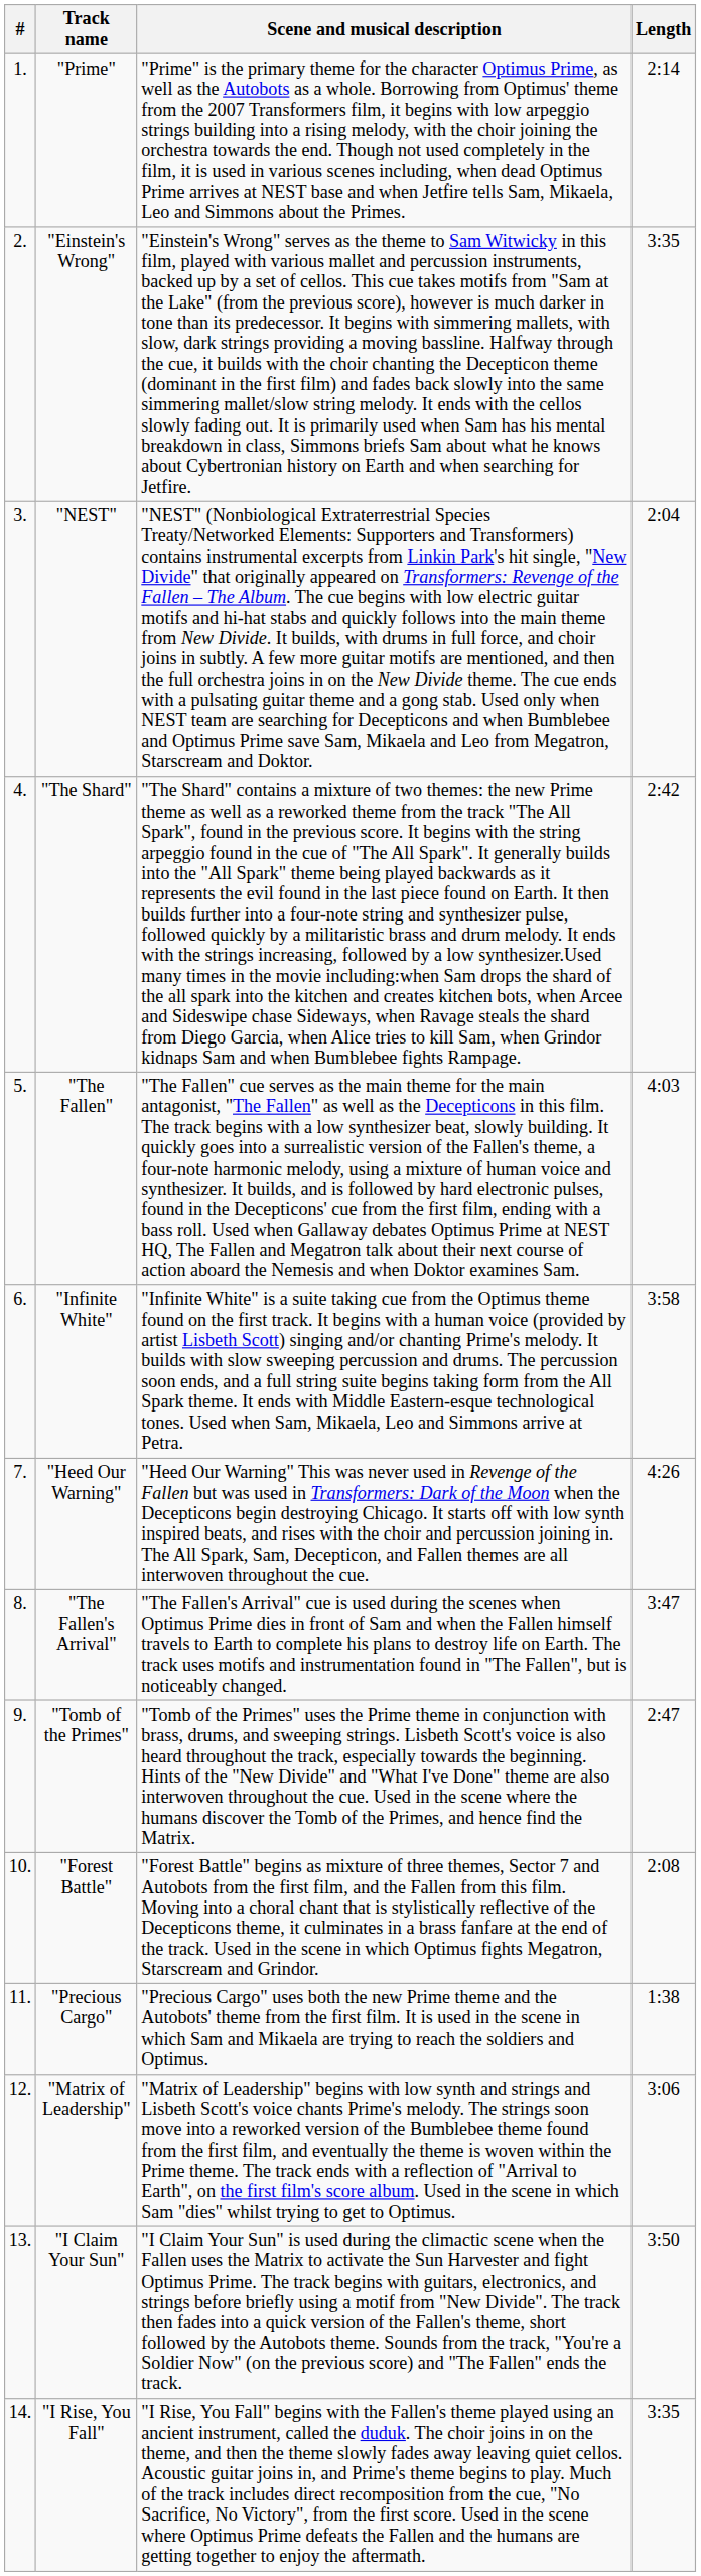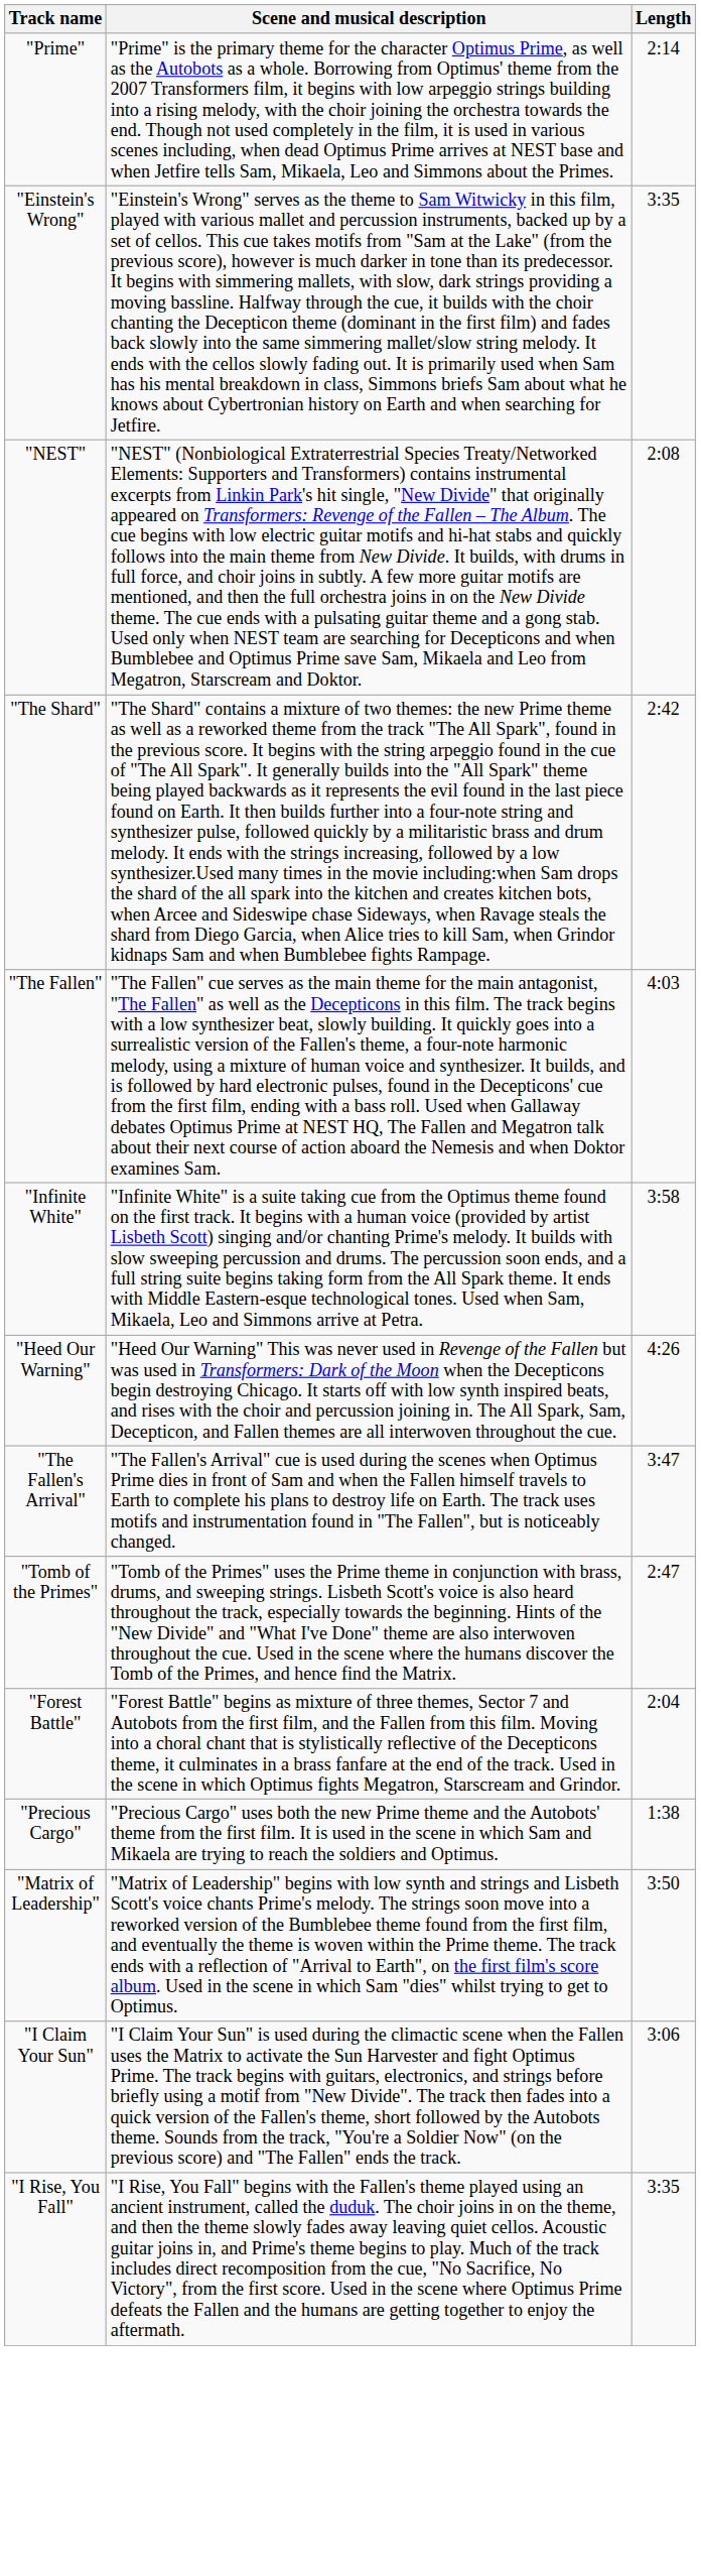 <table class="wikitable">
 <tr>
-<th>#</th>
 <th>Track name</th>
 <th>Scene and musical description</th>
 <th>Length</th>
 </tr>
 <tr style="text-align: center; vertical-align: top;">
-<td>1.</td>
 <td>"Prime"</td>
 <td style="text-align: left;">"Prime" is the primary theme for the character <a href='#'>Optimus Prime</a>, as well as the <a href='#'>Autobots</a> as a whole. Borrowing from Optimus' theme from the 2007 Transformers film, it begins with low arpeggio strings building into a rising melody, with the choir joining the orchestra towards the end. Though not used completely in the film, it is used in various scenes including, when dead Optimus Prime arrives at NEST base and when Jetfire tells Sam, Mikaela, Leo and Simmons about the Primes.</td>
 <td>2:14</td>
 </tr>
 <tr style="text-align: center; vertical-align: top;">
-<td>2.</td>
 <td>"Einstein's Wrong"</td>
 <td style="text-align: left;">"Einstein's Wrong" serves as the theme to <a href='#'>Sam Witwicky</a> in this film, played with various mallet and percussion instruments, backed up by a set of cellos. This cue takes motifs from "Sam at the Lake" (from the previous score), however is much darker in tone than its predecessor. It begins with simmering mallets, with slow, dark strings providing a moving bassline. Halfway through the cue, it builds with the choir chanting the Decepticon theme (dominant in the first film) and fades back slowly into the same simmering mallet/slow string melody. It ends with the cellos slowly fading out. It is primarily used when Sam has his mental breakdown in class, Simmons briefs Sam about what he knows about Cybertronian history on Earth and when searching for Jetfire.</td>
 <td>3:35</td>
 </tr>
 <tr style="text-align: center; vertical-align: top;">
-<td>3.</td>
 <td>"NEST"</td>
 <td style="text-align: left;">"NEST" (Nonbiological Extraterrestrial Species Treaty/Networked Elements: Supporters and Transformers) contains instrumental excerpts from <a href='#'>Linkin Park</a>'s hit single, "<a href='#'>New Divide</a>" that originally appeared on <em><a href='#'>Transformers: Revenge of the Fallen – The Album</a></em>. The cue begins with low electric guitar motifs and hi-hat stabs and quickly follows into the main theme from <em>New Divide</em>. It builds, with drums in full force, and choir joins in subtly. A few more guitar motifs are mentioned, and then the full orchestra joins in on the <em>New Divide</em> theme. The cue ends with a pulsating guitar theme and a gong stab. Used only when NEST team are searching for Decepticons and when Bumblebee and Optimus Prime save Sam, Mikaela and Leo from Megatron, Starscream and Doktor.</td>
-<td>2:04</td>
+<td>2:08</td>
 </tr>
 <tr style="text-align: center; vertical-align: top;">
-<td>4.</td>
 <td>"The Shard"</td>
 <td style="text-align: left;">"The Shard" contains a mixture of two themes: the new Prime theme as well as a reworked theme from the track "The All Spark", found in the previous score. It begins with the string arpeggio found in the cue of "The All Spark". It generally builds into the "All Spark" theme being played backwards as it represents the evil found in the last piece found on Earth. It then builds further into a four-note string and synthesizer pulse, followed quickly by a militaristic brass and drum melody. It ends with the strings increasing, followed by a low synthesizer.Used many times in the movie including:when Sam drops the shard of the all spark into the kitchen and creates kitchen bots, when Arcee and Sideswipe chase Sideways, when Ravage steals the shard from Diego Garcia, when Alice tries to kill Sam, when Grindor kidnaps Sam and when Bumblebee fights Rampage.</td>
 <td>2:42</td>
 </tr>
 <tr style="text-align: center; vertical-align: top;">
-<td>5.</td>
 <td>"The Fallen"</td>
 <td style="text-align: left;">"The Fallen" cue serves as the main theme for the main antagonist, "<a href='#'>The Fallen</a>" as well as the <a href='#'>Decepticons</a> in this film. The track begins with a low synthesizer beat, slowly building. It quickly goes into a surrealistic version of the Fallen's theme, a four-note harmonic melody, using a mixture of human voice and synthesizer. It builds, and is followed by hard electronic pulses, found in the Decepticons' cue from the first film, ending with a bass roll. Used when Gallaway debates Optimus Prime at NEST HQ, The Fallen and Megatron talk about their next course of action aboard the Nemesis and when Doktor examines Sam.</td>
 <td>4:03</td>
 </tr>
 <tr style="text-align: center; vertical-align: top;">
-<td>6.</td>
 <td>"Infinite White"</td>
 <td style="text-align: left;">"Infinite White" is a suite taking cue from the Optimus theme found on the first track. It begins with a human voice (provided by artist <a href='#'>Lisbeth Scott</a>) singing and/or chanting Prime's melody. It builds with slow sweeping percussion and drums. The percussion soon ends, and a full string suite begins taking form from the All Spark theme. It ends with Middle Eastern-esque technological tones. Used when Sam, Mikaela, Leo and Simmons arrive at Petra.</td>
 <td>3:58</td>
 </tr>
 <tr style="text-align: center; vertical-align: top;">
-<td>7.</td>
 <td>"Heed Our Warning"</td>
 <td style="text-align: left;">"Heed Our Warning" This was never used in <em>Revenge of the Fallen</em> but was used in <em><a href='#'>Transformers: Dark of the Moon</a></em> when the Decepticons begin destroying Chicago. It starts off with low synth inspired beats, and rises with the choir and percussion joining in. The All Spark, Sam, Decepticon, and Fallen themes are all interwoven throughout the cue.</td>
 <td>4:26</td>
 </tr>
 <tr style="text-align: center; vertical-align: top;">
-<td>8.</td>
 <td>"The Fallen's Arrival"</td>
 <td style="text-align: left;">"The Fallen's Arrival" cue is used during the scenes when Optimus Prime dies in front of Sam and when the Fallen himself travels to Earth to complete his plans to destroy life on Earth. The track uses motifs and instrumentation found in "The Fallen", but is noticeably changed.</td>
 <td>3:47</td>
 </tr>
 <tr style="text-align: center; vertical-align: top;">
-<td>9.</td>
 <td>"Tomb of the Primes"</td>
 <td style="text-align: left;">"Tomb of the Primes" uses the Prime theme in conjunction with brass, drums, and sweeping strings. Lisbeth Scott's voice is also heard throughout the track, especially towards the beginning. Hints of the "New Divide" and "What I've Done" theme are also interwoven throughout the cue. Used in the scene where the humans discover the Tomb of the Primes, and hence find the Matrix.</td>
 <td>2:47</td>
 </tr>
 <tr style="text-align: center; vertical-align: top;">
-<td>10.</td>
 <td>"Forest Battle"</td>
 <td style="text-align: left;">"Forest Battle" begins as mixture of three themes, Sector 7 and Autobots from the first film, and the Fallen from this film. Moving into a choral chant that is stylistically reflective of the Decepticons theme, it culminates in a brass fanfare at the end of the track. Used in the scene in which Optimus fights Megatron, Starscream and Grindor.</td>
-<td>2:08</td>
+<td>2:04</td>
 </tr>
 <tr style="text-align: center; vertical-align: top;">
-<td>11.</td>
 <td>"Precious Cargo"</td>
 <td style="text-align: left;">"Precious Cargo" uses both the new Prime theme and the Autobots' theme from the first film. It is used in the scene in which Sam and Mikaela are trying to reach the soldiers and Optimus.</td>
 <td>1:38</td>
 </tr>
 <tr style="text-align: center; vertical-align: top;">
-<td>12.</td>
 <td>"Matrix of Leadership"</td>
 <td style="text-align: left;">"Matrix of Leadership" begins with low synth and strings and Lisbeth Scott's voice chants Prime's melody. The strings soon move into a reworked version of the Bumblebee theme found from the first film, and eventually the theme is woven within the Prime theme. The track ends with a reflection of "Arrival to Earth", on <a href='#'>the first film's score album</a>. Used in the scene in which Sam "dies" whilst trying to get to Optimus.</td>
+<td>3:50</td>
+</tr>
+<tr style="text-align: center; vertical-align: top;">
+<td>"I Claim Your Sun"</td>
+<td style="text-align: left;">"I Claim Your Sun" is used during the climactic scene when the Fallen uses the Matrix to activate the Sun Harvester and fight Optimus Prime. The track begins with guitars, electronics, and strings before briefly using a motif from "New Divide". The track then fades into a quick version of the Fallen's theme, short followed by the Autobots theme. Sounds from the track, "You're a Soldier Now" (on the previous score) and "The Fallen" ends the track.</td>
 <td>3:06</td>
 </tr>
 <tr style="text-align: center; vertical-align: top;">
-<td>13.</td>
-<td>"I Claim Your Sun"</td>
-<td style="text-align: left;">"I Claim Your Sun" is used during the climactic scene when the Fallen uses the Matrix to activate the Sun Harvester and fight Optimus Prime. The track begins with guitars, electronics, and strings before briefly using a motif from "New Divide". The track then fades into a quick version of the Fallen's theme, short followed by the Autobots theme. Sounds from the track, "You're a Soldier Now" (on the previous score) and "The Fallen" ends the track.</td>
-<td>3:50</td>
-</tr>
-<tr style="text-align: center; vertical-align: top;">
-<td>14.</td>
 <td>"I Rise, You Fall"</td>
 <td style="text-align: left;">"I Rise, You Fall" begins with the Fallen's theme played using an ancient instrument, called the <a href='#'>duduk</a>. The choir joins in on the theme, and then the theme slowly fades away leaving quiet cellos. Acoustic guitar joins in, and Prime's theme begins to play. Much of the track includes direct recomposition from the cue, "No Sacrifice, No Victory", from the first score. Used in the scene where Optimus Prime defeats the Fallen and the humans are getting together to enjoy the aftermath.</td>
 <td>3:35</td>
 </tr>
 </table>
